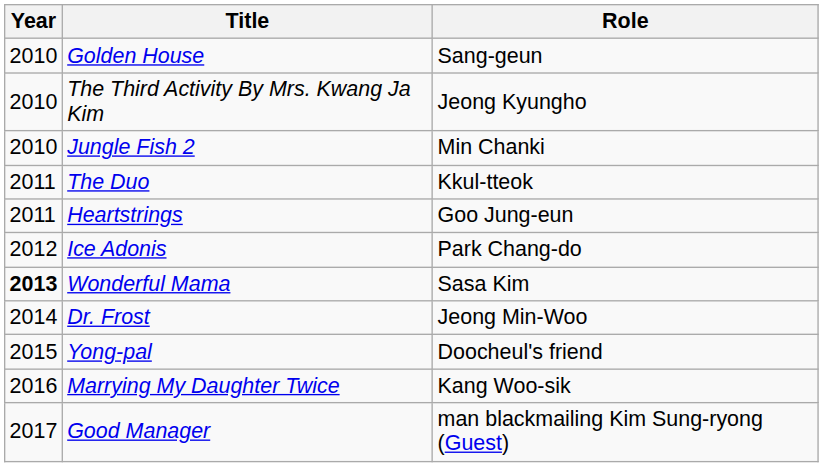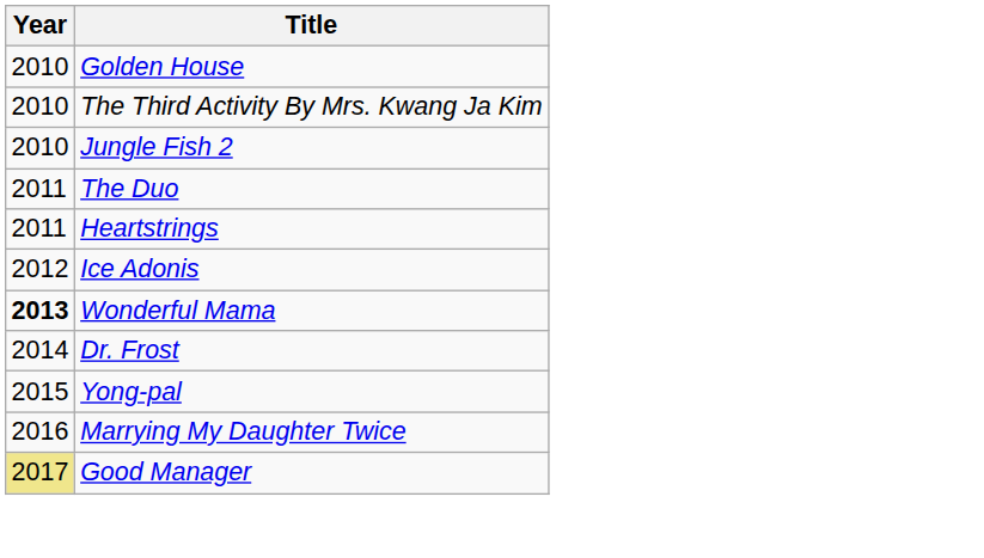 <table class="wikitable sortable">
 <tr>
 <th>Year</th>
 <th>Title</th>
-<th>Role</th>
 </tr>
 <tr>
 <td>2010</td>
 <td><em><a href='#'>Golden House</a></em></td>
-<td>Sang-geun</td>
 </tr>
 <tr>
 <td>2010</td>
 <td><em>The Third Activity By Mrs. Kwang Ja Kim</em></td>
-<td>Jeong Kyungho</td>
 </tr>
 <tr>
 <td>2010</td>
 <td><em><a href='#'>Jungle Fish 2</a></em></td>
-<td>Min Chanki</td>
 </tr>
 <tr>
 <td>2011</td>
 <td><em><a href='#'>The Duo</a></em></td>
-<td>Kkul-tteok</td>
 </tr>
 <tr>
 <td>2011</td>
 <td><em><a href='#'>Heartstrings</a></em></td>
-<td>Goo Jung-eun</td>
 </tr>
 <tr>
 <td>2012</td>
 <td><em><a href='#'>Ice Adonis</a></em></td>
-<td>Park Chang-do</td>
 </tr>
 <tr>
 <td><strong>2013</strong></td>
 <td><em><a href='#'>Wonderful Mama</a></em></td>
-<td>Sasa Kim</td>
 </tr>
 <tr>
 <td>2014</td>
 <td><em><a href='#'>Dr. Frost</a></em></td>
-<td>Jeong Min-Woo</td>
 </tr>
 <tr>
 <td>2015</td>
 <td><em><a href='#'>Yong-pal</a></em></td>
-<td>Doocheul's friend</td>
 </tr>
 <tr>
 <td>2016</td>
 <td><em><a href='#'>Marrying My Daughter Twice</a></em></td>
-<td>Kang Woo-sik</td>
 </tr>
 <tr>
-<td>2017</td>
+<td style="background: khaki;">2017</td>
 <td><em><a href='#'>Good Manager</a></em></td>
-<td>man blackmailing Kim Sung-ryong (<a href='#'>Guest</a>)</td>
 </tr>
 </table>
